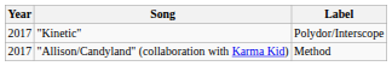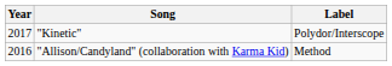 <table class="wikitable">
 <tr>
 <th>Year</th>
 <th>Song</th>
 <th>Label</th>
 </tr>
 <tr>
 <td>2017</td>
 <td>"Kinetic"</td>
 <td>Polydor/Interscope</td>
 </tr>
 <tr>
-<td>2017</td>
+<td>2016</td>
 <td>"Allison/Candyland" (collaboration with <a href='#'>Karma Kid</a>)</td>
 <td>Method</td>
 </tr>
 </table>
